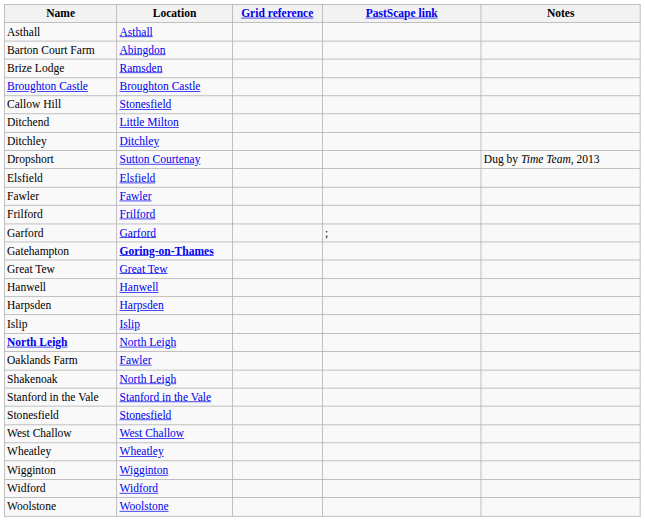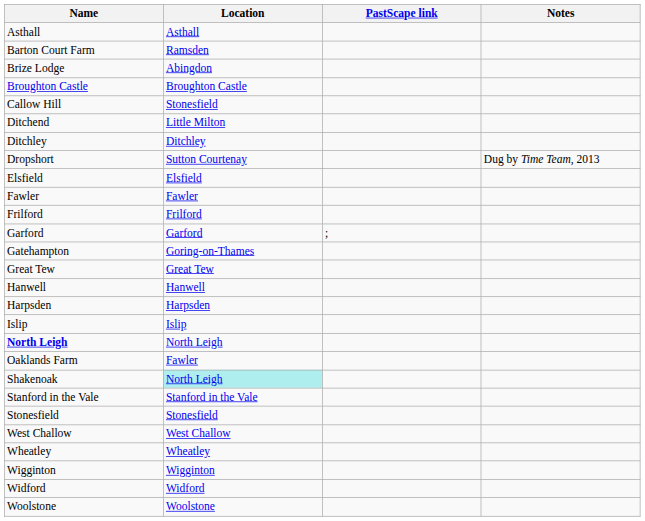 <table class="wikitable sortable" border="1" style="width: 100%">
 <tr>
 <th scope="col">Name</th>
 <th scope="col">Location</th>
-<th scope="col"><a href='#'>Grid reference</a></th>
 <th scope="col" class="unsortable" width="25%"><a href='#'>PastScape link</a></th>
 <th scope="col" class="unsortable" width="25%">Notes</th>
 </tr>
 <tr>
 <td>Asthall</td>
 <td><a href='#'>Asthall</a></td>
 <td></td>
 <td></td>
-<td></td>
 </tr>
 <tr>
 <td>Barton Court Farm</td>
-<td><a href='#'>Abingdon</a></td>
-<td></td>
+<td><a href='#'>Ramsden</a></td>
 <td></td>
 <td></td>
 </tr>
 <tr>
 <td>Brize Lodge</td>
-<td><a href='#'>Ramsden</a></td>
-<td></td>
+<td><a href='#'>Abingdon</a></td>
 <td></td>
 <td></td>
 </tr>
 <tr>
 <td><a href='#'>Broughton Castle</a></td>
 <td><a href='#'>Broughton Castle</a></td>
 <td></td>
 <td></td>
-<td></td>
 </tr>
 <tr>
 <td>Callow Hill</td>
 <td><a href='#'>Stonesfield</a></td>
-<td></td>
 <td></td>
 <td></td>
 </tr>
 <tr>
 <td>Ditchend</td>
 <td><a href='#'>Little Milton</a></td>
 <td></td>
 <td></td>
-<td></td>
 </tr>
 <tr>
 <td>Ditchley</td>
 <td><a href='#'>Ditchley</a></td>
 <td></td>
 <td></td>
-<td></td>
 </tr>
 <tr>
 <td>Dropshort</td>
 <td><a href='#'>Sutton Courtenay</a></td>
-<td></td>
 <td></td>
 <td>Dug by <em>Time Team</em>, 2013</td>
 </tr>
 <tr>
 <td>Elsfield</td>
 <td><a href='#'>Elsfield</a></td>
 <td></td>
 <td></td>
-<td></td>
 </tr>
 <tr>
 <td>Fawler</td>
 <td><a href='#'>Fawler</a></td>
-<td></td>
 <td></td>
 <td></td>
 </tr>
 <tr>
 <td>Frilford</td>
 <td><a href='#'>Frilford</a></td>
 <td></td>
 <td></td>
-<td></td>
 </tr>
 <tr>
 <td>Garford</td>
 <td><a href='#'>Garford</a></td>
-<td></td>
 <td>; </td>
 <td></td>
 </tr>
 <tr>
 <td>Gatehampton</td>
-<td><strong><a href='#'>Goring-on-Thames</a></strong></td>
-<td></td>
+<td><a href='#'>Goring-on-Thames</a></td>
 <td></td>
 <td></td>
 </tr>
 <tr>
 <td>Great Tew</td>
 <td><a href='#'>Great Tew</a></td>
 <td></td>
 <td></td>
-<td></td>
 </tr>
 <tr>
 <td>Hanwell</td>
 <td><a href='#'>Hanwell</a></td>
-<td></td>
 <td></td>
 <td></td>
 </tr>
 <tr>
 <td>Harpsden</td>
 <td><a href='#'>Harpsden</a></td>
 <td></td>
 <td></td>
-<td></td>
 </tr>
 <tr>
 <td>Islip</td>
 <td><a href='#'>Islip</a></td>
-<td></td>
 <td></td>
 <td></td>
 </tr>
 <tr>
 <td><strong><a href='#'>North Leigh</a></strong></td>
 <td><a href='#'>North Leigh</a></td>
 <td></td>
 <td></td>
-<td></td>
 </tr>
 <tr>
 <td>Oaklands Farm</td>
 <td><a href='#'>Fawler</a></td>
 <td></td>
 <td></td>
-<td></td>
 </tr>
 <tr>
 <td>Shakenoak</td>
-<td><a href='#'>North Leigh</a></td>
-<td></td>
+<td style="background: paleturquoise;"><a href='#'>North Leigh</a></td>
 <td></td>
 <td></td>
 </tr>
 <tr>
 <td>Stanford in the Vale</td>
 <td><a href='#'>Stanford in the Vale</a></td>
 <td></td>
 <td></td>
-<td></td>
 </tr>
 <tr>
 <td>Stonesfield</td>
 <td><a href='#'>Stonesfield</a></td>
-<td></td>
 <td></td>
 <td></td>
 </tr>
 <tr>
 <td>West Challow</td>
 <td><a href='#'>West Challow</a></td>
 <td></td>
 <td></td>
-<td></td>
 </tr>
 <tr>
 <td>Wheatley</td>
 <td><a href='#'>Wheatley</a></td>
-<td></td>
 <td></td>
 <td></td>
 </tr>
 <tr>
 <td>Wigginton</td>
 <td><a href='#'>Wigginton</a></td>
 <td></td>
 <td></td>
-<td></td>
 </tr>
 <tr>
 <td>Widford</td>
 <td><a href='#'>Widford</a></td>
-<td></td>
 <td></td>
 <td></td>
 </tr>
 <tr>
 <td>Woolstone</td>
 <td><a href='#'>Woolstone</a></td>
 <td></td>
 <td></td>
-<td></td>
 </tr>
 </table>
